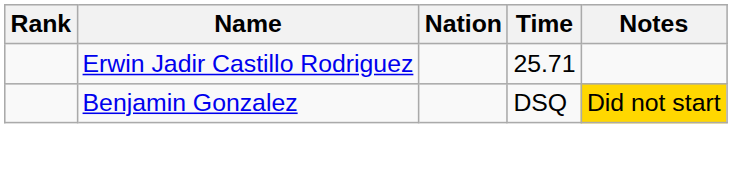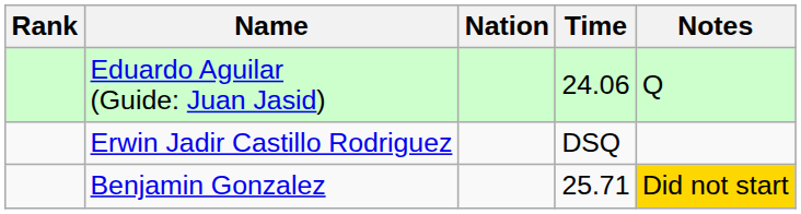 <table class="wikitable sortable">
 <tr>
 <th>Rank</th>
 <th>Name</th>
 <th>Nation</th>
 <th>Time</th>
 <th>Notes</th>
 </tr>
+<tr bgcolor=ccffcc>
+<td></td>
+<td><a href='#'>Eduardo Aguilar</a><br>(Guide: <a href='#'>Juan Jasid</a>)</td>
+<td></td>
+<td>24.06</td>
+<td>Q</td>
+</tr>
 <tr>
 <td></td>
 <td><a href='#'>Erwin Jadir Castillo Rodriguez</a></td>
 <td></td>
-<td>25.71</td>
+<td>DSQ</td>
 <td></td>
 </tr>
 <tr>
 <td></td>
 <td><a href='#'>Benjamin Gonzalez</a></td>
 <td></td>
-<td>DSQ</td>
+<td>25.71</td>
 <td style="background: gold;">Did not start</td>
 </tr>
 </table>
